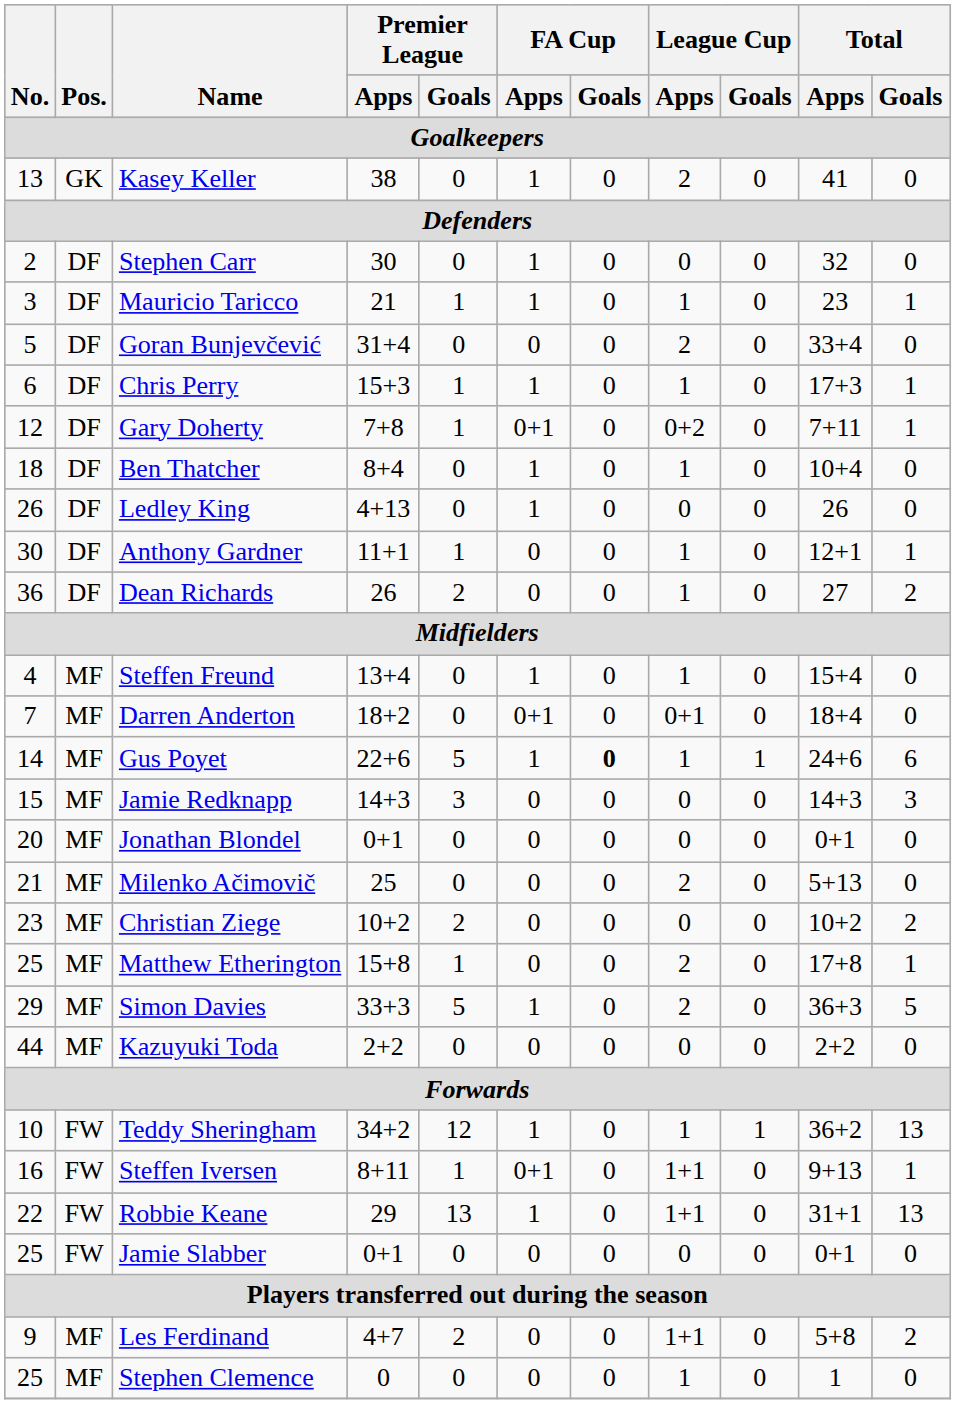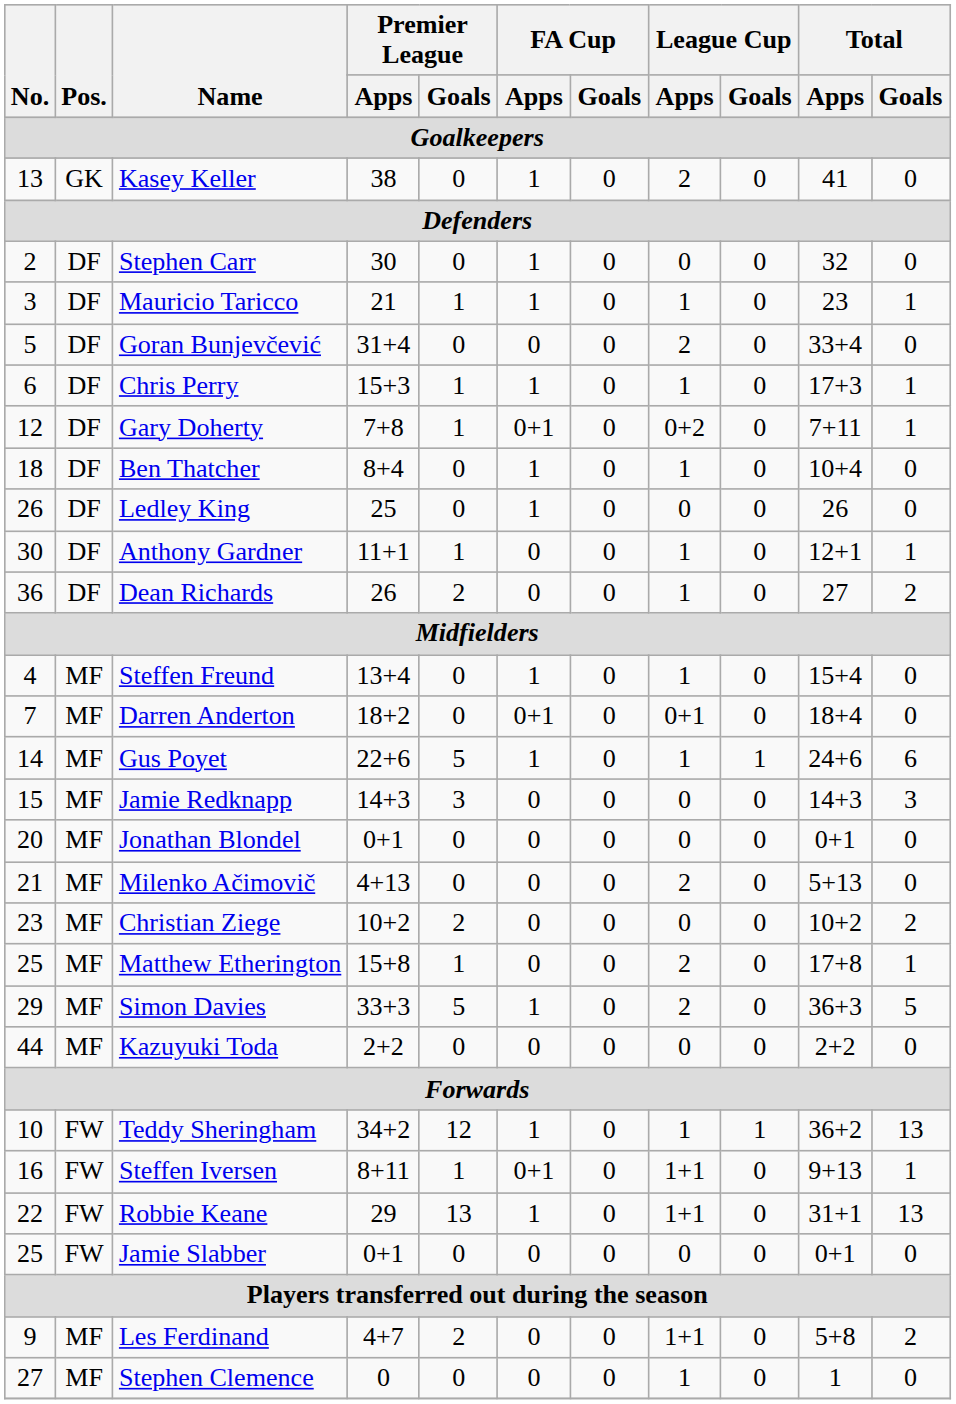 <table class="wikitable sortable" style="text-align:center">
 <tr>
 <th rowspan="2" style="vertical-align:bottom;">No.</th>
 <th rowspan="2" style="vertical-align:bottom;">Pos.</th>
 <th rowspan="2" style="vertical-align:bottom;">Name</th>
 <th colspan="2" style="width:85px;">Premier League</th>
 <th colspan="2" style="width:85px;">FA Cup</th>
 <th colspan="2" style="width:85px;">League Cup</th>
 <th colspan="2" style="width:85px;">Total</th>
 </tr>
 <tr>
 <th>Apps</th>
 <th>Goals</th>
 <th>Apps</th>
 <th>Goals</th>
 <th>Apps</th>
 <th>Goals</th>
 <th>Apps</th>
 <th>Goals</th>
 </tr>
 <tr>
 <th colspan=12 style=background:#dcdcdc; text-align:center><em>Goalkeepers</em></th>
 </tr>
 <tr>
 <td>13</td>
 <td>GK</td>
 <td align="left"> <a href='#'>Kasey Keller</a></td>
 <td>38</td>
 <td>0</td>
 <td>1</td>
 <td>0</td>
 <td>2</td>
 <td>0</td>
 <td>41</td>
 <td>0</td>
 </tr>
 <tr>
 <th colspan=12 style=background:#dcdcdc; text-align:center><em>Defenders</em></th>
 </tr>
 <tr>
 <td>2</td>
 <td>DF</td>
 <td align="left"> <a href='#'>Stephen Carr</a></td>
 <td>30</td>
 <td>0</td>
 <td>1</td>
 <td>0</td>
 <td>0</td>
 <td>0</td>
 <td>32</td>
 <td>0</td>
 </tr>
 <tr>
 <td>3</td>
 <td>DF</td>
 <td align="left"> <a href='#'>Mauricio Taricco</a></td>
 <td>21</td>
 <td>1</td>
 <td>1</td>
 <td>0</td>
 <td>1</td>
 <td>0</td>
 <td>23</td>
 <td>1</td>
 </tr>
 <tr>
 <td>5</td>
 <td>DF</td>
 <td align="left"> <a href='#'>Goran Bunjevčević</a></td>
 <td>31+4</td>
 <td>0</td>
 <td>0</td>
 <td>0</td>
 <td>2</td>
 <td>0</td>
 <td>33+4</td>
 <td>0</td>
 </tr>
 <tr>
 <td>6</td>
 <td>DF</td>
 <td align="left"> <a href='#'>Chris Perry</a></td>
 <td>15+3</td>
 <td>1</td>
 <td>1</td>
 <td>0</td>
 <td>1</td>
 <td>0</td>
 <td>17+3</td>
 <td>1</td>
 </tr>
 <tr>
 <td>12</td>
 <td>DF</td>
 <td align="left"> <a href='#'>Gary Doherty</a></td>
 <td>7+8</td>
 <td>1</td>
 <td>0+1</td>
 <td>0</td>
 <td>0+2</td>
 <td>0</td>
 <td>7+11</td>
 <td>1</td>
 </tr>
 <tr>
 <td>18</td>
 <td>DF</td>
 <td align="left"> <a href='#'>Ben Thatcher</a></td>
 <td>8+4</td>
 <td>0</td>
 <td>1</td>
 <td>0</td>
 <td>1</td>
 <td>0</td>
 <td>10+4</td>
 <td>0</td>
 </tr>
 <tr>
 <td>26</td>
 <td>DF</td>
 <td align="left"> <a href='#'>Ledley King</a></td>
-<td>4+13</td>
+<td>25</td>
 <td>0</td>
 <td>1</td>
 <td>0</td>
 <td>0</td>
 <td>0</td>
 <td>26</td>
 <td>0</td>
 </tr>
 <tr>
 <td>30</td>
 <td>DF</td>
 <td align="left"> <a href='#'>Anthony Gardner</a></td>
 <td>11+1</td>
 <td>1</td>
 <td>0</td>
 <td>0</td>
 <td>1</td>
 <td>0</td>
 <td>12+1</td>
 <td>1</td>
 </tr>
 <tr>
 <td>36</td>
 <td>DF</td>
 <td align="left"> <a href='#'>Dean Richards</a></td>
 <td>26</td>
 <td>2</td>
 <td>0</td>
 <td>0</td>
 <td>1</td>
 <td>0</td>
 <td>27</td>
 <td>2</td>
 </tr>
 <tr>
 <th colspan=12 style=background:#dcdcdc; text-align:center><em>Midfielders</em></th>
 </tr>
 <tr>
 <td>4</td>
 <td>MF</td>
 <td align="left"> <a href='#'>Steffen Freund</a></td>
 <td>13+4</td>
 <td>0</td>
 <td>1</td>
 <td>0</td>
 <td>1</td>
 <td>0</td>
 <td>15+4</td>
 <td>0</td>
 </tr>
 <tr>
 <td>7</td>
 <td>MF</td>
 <td align="left"> <a href='#'>Darren Anderton</a></td>
 <td>18+2</td>
 <td>0</td>
 <td>0+1</td>
 <td>0</td>
 <td>0+1</td>
 <td>0</td>
 <td>18+4</td>
 <td>0</td>
 </tr>
 <tr>
 <td>14</td>
 <td>MF</td>
 <td align="left"> <a href='#'>Gus Poyet</a></td>
 <td>22+6</td>
 <td>5</td>
 <td>1</td>
-<td><strong>0</strong></td>
+<td>0</td>
 <td>1</td>
 <td>1</td>
 <td>24+6</td>
 <td>6</td>
 </tr>
 <tr>
 <td>15</td>
 <td>MF</td>
 <td align="left"> <a href='#'>Jamie Redknapp</a></td>
 <td>14+3</td>
 <td>3</td>
 <td>0</td>
 <td>0</td>
 <td>0</td>
 <td>0</td>
 <td>14+3</td>
 <td>3</td>
 </tr>
 <tr>
 <td>20</td>
 <td>MF</td>
 <td align="left"> <a href='#'>Jonathan Blondel</a></td>
 <td>0+1</td>
 <td>0</td>
 <td>0</td>
 <td>0</td>
 <td>0</td>
 <td>0</td>
 <td>0+1</td>
 <td>0</td>
 </tr>
 <tr>
 <td>21</td>
 <td>MF</td>
 <td align="left"> <a href='#'>Milenko Ačimovič</a></td>
-<td>25</td>
+<td>4+13</td>
 <td>0</td>
 <td>0</td>
 <td>0</td>
 <td>2</td>
 <td>0</td>
 <td>5+13</td>
 <td>0</td>
 </tr>
 <tr>
 <td>23</td>
 <td>MF</td>
 <td align="left"> <a href='#'>Christian Ziege</a></td>
 <td>10+2</td>
 <td>2</td>
 <td>0</td>
 <td>0</td>
 <td>0</td>
 <td>0</td>
 <td>10+2</td>
 <td>2</td>
 </tr>
 <tr>
 <td>25</td>
 <td>MF</td>
 <td align="left"> <a href='#'>Matthew Etherington</a></td>
 <td>15+8</td>
 <td>1</td>
 <td>0</td>
 <td>0</td>
 <td>2</td>
 <td>0</td>
 <td>17+8</td>
 <td>1</td>
 </tr>
 <tr>
 <td>29</td>
 <td>MF</td>
 <td align="left"> <a href='#'>Simon Davies</a></td>
 <td>33+3</td>
 <td>5</td>
 <td>1</td>
 <td>0</td>
 <td>2</td>
 <td>0</td>
 <td>36+3</td>
 <td>5</td>
 </tr>
 <tr>
 <td>44</td>
 <td>MF</td>
 <td align="left"> <a href='#'>Kazuyuki Toda</a></td>
 <td>2+2</td>
 <td>0</td>
 <td>0</td>
 <td>0</td>
 <td>0</td>
 <td>0</td>
 <td>2+2</td>
 <td>0</td>
 </tr>
 <tr>
 <th colspan=12 style=background:#dcdcdc; text-align:center><em>Forwards</em></th>
 </tr>
 <tr>
 <td>10</td>
 <td>FW</td>
 <td align="left"> <a href='#'>Teddy Sheringham</a></td>
 <td>34+2</td>
 <td>12</td>
 <td>1</td>
 <td>0</td>
 <td>1</td>
 <td>1</td>
 <td>36+2</td>
 <td>13</td>
 </tr>
 <tr>
 <td>16</td>
 <td>FW</td>
 <td align="left"> <a href='#'>Steffen Iversen</a></td>
 <td>8+11</td>
 <td>1</td>
 <td>0+1</td>
 <td>0</td>
 <td>1+1</td>
 <td>0</td>
 <td>9+13</td>
 <td>1</td>
 </tr>
 <tr>
 <td>22</td>
 <td>FW</td>
 <td align="left"> <a href='#'>Robbie Keane</a></td>
 <td>29</td>
 <td>13</td>
 <td>1</td>
 <td>0</td>
 <td>1+1</td>
 <td>0</td>
 <td>31+1</td>
 <td>13</td>
 </tr>
 <tr>
 <td>25</td>
 <td>FW</td>
 <td align="left"> <a href='#'>Jamie Slabber</a></td>
 <td>0+1</td>
 <td>0</td>
 <td>0</td>
 <td>0</td>
 <td>0</td>
 <td>0</td>
 <td>0+1</td>
 <td>0</td>
 </tr>
 <tr>
 <th colspan=14 style=background:#dcdcdc; text-align:center>Players transferred out during the season</th>
 </tr>
 <tr>
 <td>9</td>
 <td>MF</td>
 <td align="left"> <a href='#'>Les Ferdinand</a></td>
 <td>4+7</td>
 <td>2</td>
 <td>0</td>
 <td>0</td>
 <td>1+1</td>
 <td>0</td>
 <td>5+8</td>
 <td>2</td>
 </tr>
 <tr>
-<td>25</td>
+<td>27</td>
 <td>MF</td>
 <td align="left"> <a href='#'>Stephen Clemence</a></td>
 <td>0</td>
 <td>0</td>
 <td>0</td>
 <td>0</td>
 <td>1</td>
 <td>0</td>
 <td>1</td>
 <td>0</td>
 </tr>
 <tr>
 </tr>
 </table>
